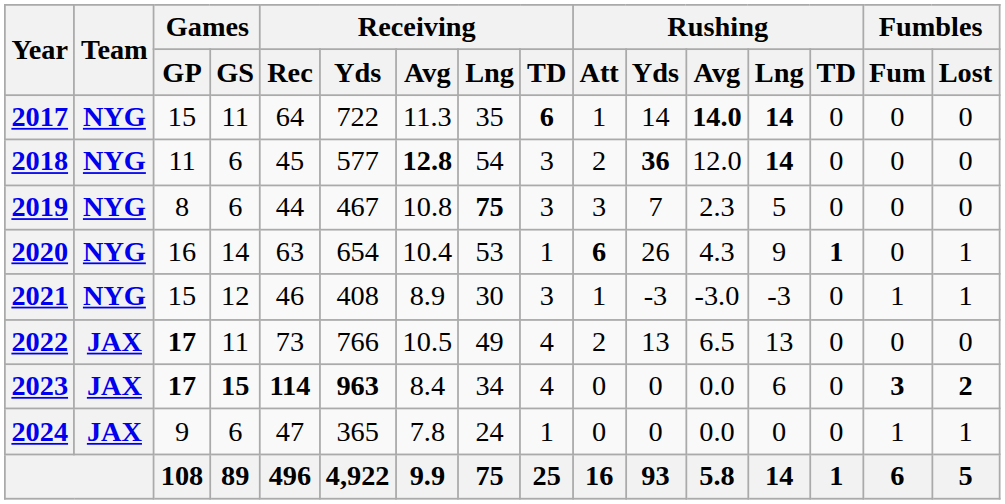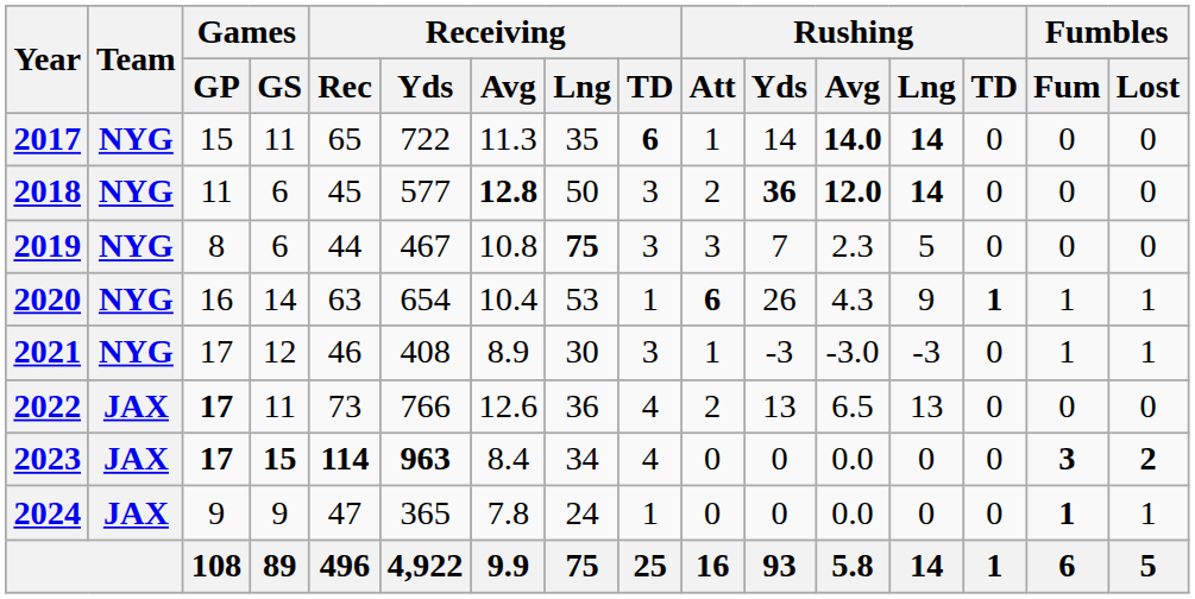 <table class="wikitable" style="text-align:center;">
 <tr>
 <th rowspan="2">Year</th>
 <th rowspan="2">Team</th>
 <th colspan="2">Games</th>
 <th colspan="5">Receiving</th>
 <th colspan="5">Rushing</th>
 <th colspan="2">Fumbles</th>
 </tr>
 <tr>
 <th>GP</th>
 <th>GS</th>
 <th>Rec</th>
 <th>Yds</th>
 <th>Avg</th>
 <th>Lng</th>
 <th>TD</th>
 <th>Att</th>
 <th>Yds</th>
 <th>Avg</th>
 <th>Lng</th>
 <th>TD</th>
 <th>Fum</th>
 <th>Lost</th>
 </tr>
 <tr>
 <th><a href='#'>2017</a></th>
 <th><a href='#'>NYG</a></th>
 <td>15</td>
 <td>11</td>
-<td>64</td>
+<td>65</td>
 <td>722</td>
 <td>11.3</td>
 <td>35</td>
 <td><strong>6</strong></td>
 <td>1</td>
 <td>14</td>
 <td><strong>14.0</strong></td>
 <td><strong>14</strong></td>
 <td>0</td>
 <td>0</td>
 <td>0</td>
 </tr>
 <tr>
 <th><a href='#'>2018</a></th>
 <th><a href='#'>NYG</a></th>
 <td>11</td>
 <td>6</td>
 <td>45</td>
 <td>577</td>
 <td><strong>12.8</strong></td>
-<td>54</td>
+<td>50</td>
 <td>3</td>
 <td>2</td>
 <td><strong>36</strong></td>
-<td>12.0</td>
+<td><strong>12.0</strong></td>
 <td><strong>14</strong></td>
 <td>0</td>
 <td>0</td>
 <td>0</td>
 </tr>
 <tr>
 <th><a href='#'>2019</a></th>
 <th><a href='#'>NYG</a></th>
 <td>8</td>
 <td>6</td>
 <td>44</td>
 <td>467</td>
 <td>10.8</td>
 <td><strong>75</strong></td>
 <td>3</td>
 <td>3</td>
 <td>7</td>
 <td>2.3</td>
 <td>5</td>
 <td>0</td>
 <td>0</td>
 <td>0</td>
 </tr>
 <tr>
 <th><a href='#'>2020</a></th>
 <th><a href='#'>NYG</a></th>
 <td>16</td>
 <td>14</td>
 <td>63</td>
 <td>654</td>
 <td>10.4</td>
 <td>53</td>
 <td>1</td>
 <td><strong>6</strong></td>
 <td>26</td>
 <td>4.3</td>
 <td>9</td>
 <td><strong>1</strong></td>
-<td>0</td>
+<td>1</td>
 <td>1</td>
 </tr>
 <tr>
 <th><a href='#'>2021</a></th>
 <th><a href='#'>NYG</a></th>
-<td>15</td>
+<td>17</td>
 <td>12</td>
 <td>46</td>
 <td>408</td>
 <td>8.9</td>
 <td>30</td>
 <td>3</td>
 <td>1</td>
 <td>-3</td>
 <td>-3.0</td>
 <td>-3</td>
 <td>0</td>
 <td>1</td>
 <td>1</td>
 </tr>
 <tr>
 <th><a href='#'>2022</a></th>
 <th><a href='#'>JAX</a></th>
 <td><strong>17</strong></td>
 <td>11</td>
 <td>73</td>
 <td>766</td>
-<td>10.5</td>
-<td>49</td>
+<td>12.6</td>
+<td>36</td>
 <td>4</td>
 <td>2</td>
 <td>13</td>
 <td>6.5</td>
 <td>13</td>
 <td>0</td>
 <td>0</td>
 <td>0</td>
 </tr>
 <tr>
 <th><a href='#'>2023</a></th>
 <th><a href='#'>JAX</a></th>
 <td><strong>17</strong></td>
 <td><strong>15</strong></td>
 <td><strong>114</strong></td>
 <td><strong>963</strong></td>
 <td>8.4</td>
 <td>34</td>
 <td>4</td>
 <td>0</td>
 <td>0</td>
 <td>0.0</td>
-<td>6</td>
+<td>0</td>
 <td>0</td>
 <td><strong>3</strong></td>
 <td><strong>2</strong></td>
 </tr>
 <tr>
 <th><a href='#'>2024</a></th>
 <th><a href='#'>JAX</a></th>
 <td>9</td>
-<td>6</td>
+<td>9</td>
 <td>47</td>
 <td>365</td>
 <td>7.8</td>
 <td>24</td>
 <td>1</td>
 <td>0</td>
 <td>0</td>
 <td>0.0</td>
 <td>0</td>
 <td>0</td>
-<td>1</td>
+<td><strong>1</strong></td>
 <td>1</td>
 </tr>
 <tr>
 <th colspan="2"></th>
 <th>108</th>
 <th>89</th>
 <th>496</th>
 <th>4,922</th>
 <th>9.9</th>
 <th>75</th>
 <th>25</th>
 <th>16</th>
 <th>93</th>
 <th>5.8</th>
 <th>14</th>
 <th>1</th>
 <th>6</th>
 <th>5</th>
 </tr>
 </table>
